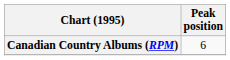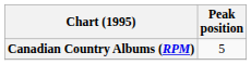 <table class="wikitable sortable plainrowheaders" style="text-align:center">
 <tr>
 <th scope="col">Chart (1995)</th>
 <th scope="col">Peak<br>position</th>
 </tr>
 <tr>
 <th scope="row">Canadian Country Albums (<em><a href='#'>RPM</a></em>)</th>
-<td>6</td>
+<td>5</td>
 </tr>
 <tr>
 </tr>
 <tr>
 </tr>
 </table>
